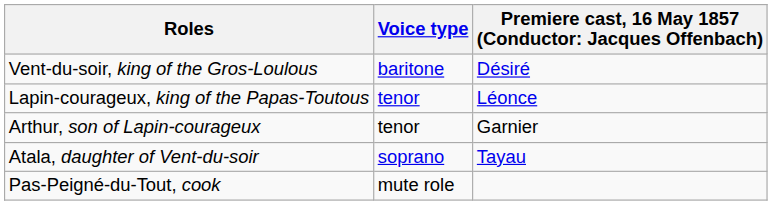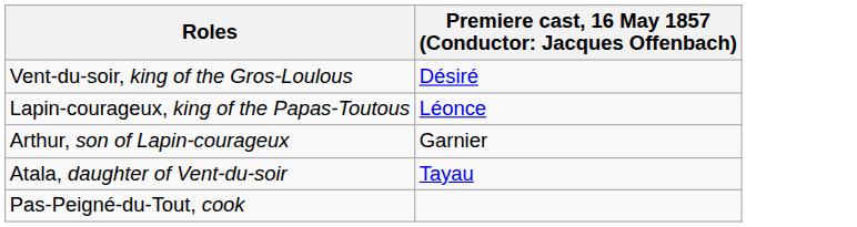 <table class="wikitable">
 <tr>
 <th>Roles</th>
-<th><a href='#'>Voice type</a></th>
 <th>Premiere cast, 16 May 1857<br>(Conductor: Jacques Offenbach)</th>
 </tr>
 <tr>
 <td>Vent-du-soir, <em>king of the Gros-Loulous</em></td>
-<td><a href='#'>baritone</a></td>
 <td><a href='#'>Désiré</a></td>
 </tr>
 <tr>
 <td>Lapin-courageux, <em>king of the Papas-Toutous</em></td>
-<td><a href='#'>tenor</a></td>
 <td><a href='#'>Léonce</a></td>
 </tr>
 <tr>
 <td>Arthur, <em>son of Lapin-courageux</em></td>
-<td>tenor</td>
 <td>Garnier</td>
 </tr>
 <tr>
 <td>Atala, <em>daughter of Vent-du-soir</em></td>
-<td><a href='#'>soprano</a></td>
 <td><a href='#'>Tayau</a></td>
 </tr>
 <tr>
 <td>Pas-Peigné-du-Tout, <em>cook</em></td>
-<td>mute role</td>
 <td></td>
 </tr>
 </table>
